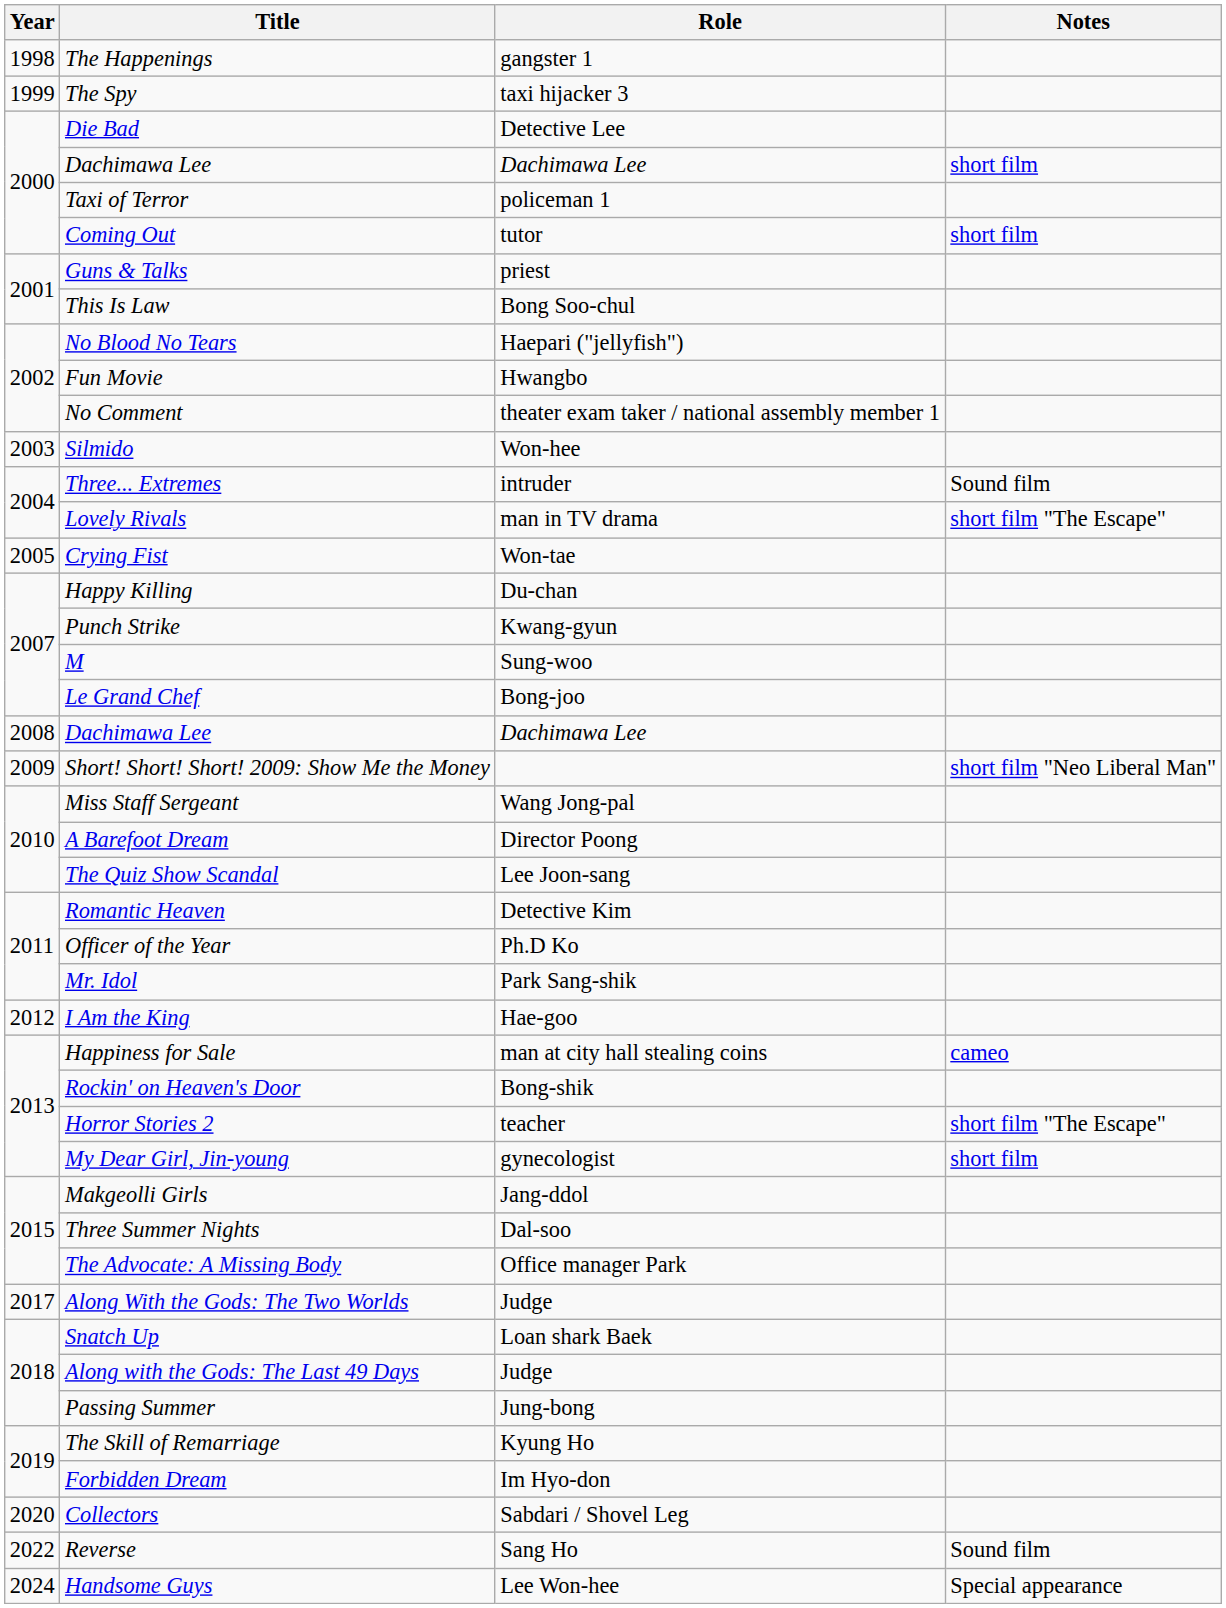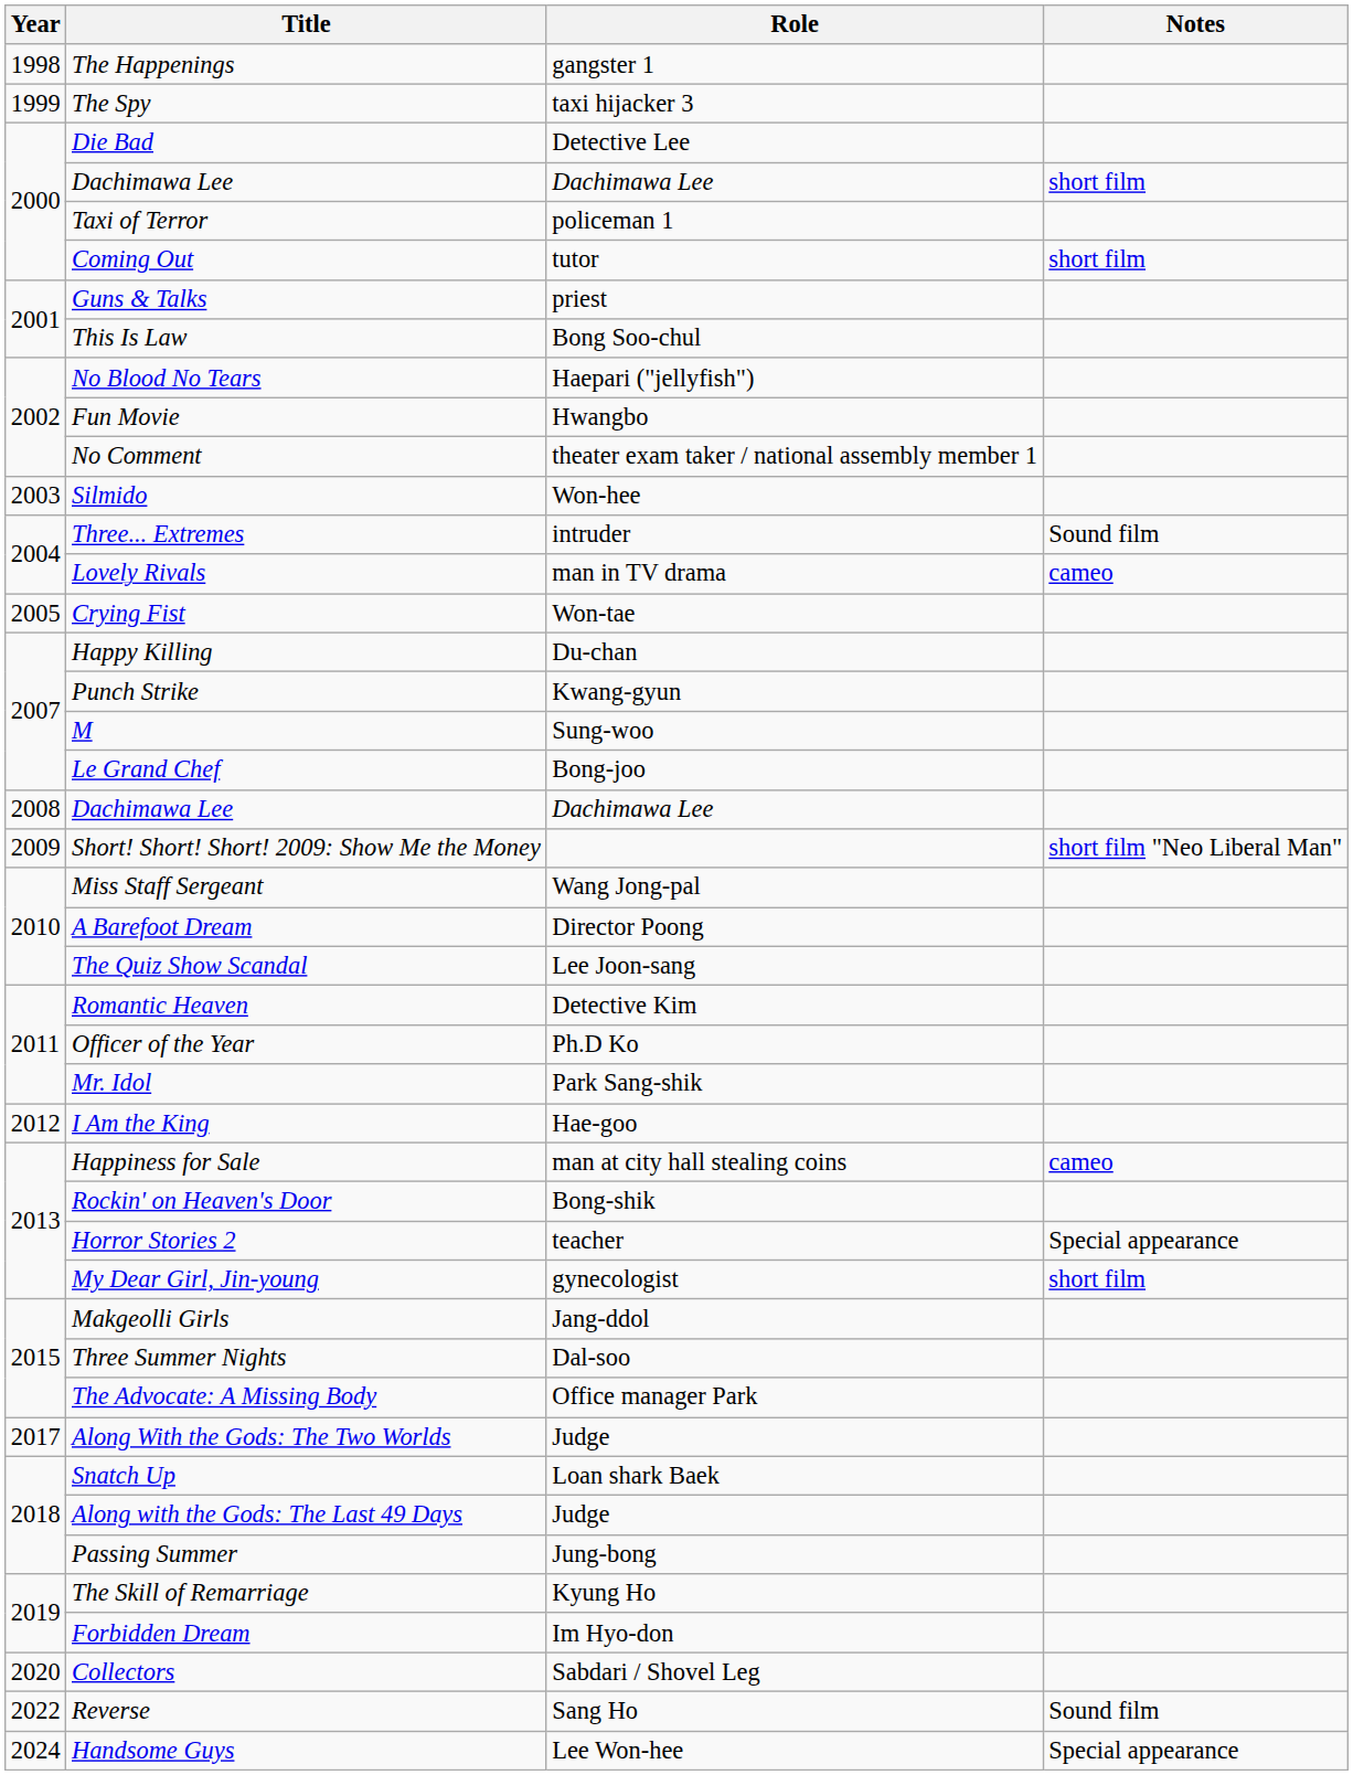 <table class="wikitable sortable">
 <tr>
 <th>Year</th>
 <th>Title</th>
 <th>Role</th>
 <th>Notes</th>
 </tr>
 <tr>
 <td>1998</td>
 <td><em>The Happenings</em></td>
 <td>gangster 1</td>
 <td></td>
 </tr>
 <tr>
 <td>1999</td>
 <td><em>The Spy</em></td>
 <td>taxi hijacker 3</td>
 <td></td>
 </tr>
 <tr>
 <td rowspan="4">2000</td>
 <td><em><a href='#'>Die Bad</a></em></td>
 <td>Detective Lee</td>
 <td></td>
 </tr>
 <tr>
 <td><em>Dachimawa Lee</em></td>
 <td><em>Dachimawa Lee</em></td>
 <td><a href='#'>short film</a></td>
 </tr>
 <tr>
 <td><em>Taxi of Terror</em></td>
 <td>policeman 1</td>
 <td></td>
 </tr>
 <tr>
 <td><a href='#'><em>Coming Out</em></a></td>
 <td>tutor</td>
 <td><a href='#'>short film</a></td>
 </tr>
 <tr>
 <td rowspan="2">2001</td>
 <td><em><a href='#'>Guns & Talks</a></em></td>
 <td>priest</td>
 <td></td>
 </tr>
 <tr>
 <td><em>This Is Law</em></td>
 <td>Bong Soo-chul</td>
 <td></td>
 </tr>
 <tr>
 <td rowspan="3">2002</td>
 <td><em><a href='#'>No Blood No Tears</a></em></td>
 <td>Haepari ("jellyfish")</td>
 <td></td>
 </tr>
 <tr>
 <td><em>Fun Movie</em></td>
 <td>Hwangbo</td>
 <td></td>
 </tr>
 <tr>
 <td><em>No Comment</em></td>
 <td>theater exam taker / national assembly member 1</td>
 </tr>
 <tr>
 <td>2003</td>
 <td><a href='#'><em>Silmido</em></a></td>
 <td>Won-hee</td>
 <td></td>
 </tr>
 <tr>
 <td rowspan="2">2004</td>
 <td><em><a href='#'>Three... Extremes</a></em></td>
 <td>intruder</td>
 <td>Sound film</td>
 </tr>
 <tr>
 <td><em><a href='#'>Lovely Rivals</a></em></td>
 <td>man in TV drama</td>
-<td><a href='#'>short film</a> "The Escape"</td>
+<td><a href='#'>cameo</a></td>
 </tr>
 <tr>
 <td>2005</td>
 <td><em><a href='#'>Crying Fist</a></em></td>
 <td>Won-tae</td>
 </tr>
 <tr>
 <td rowspan="4">2007</td>
 <td><em>Happy Killing</em></td>
 <td>Du-chan</td>
 <td></td>
 </tr>
 <tr>
 <td><em>Punch Strike</em></td>
 <td>Kwang-gyun</td>
 <td></td>
 </tr>
 <tr>
 <td><a href='#'><em>M</em></a></td>
 <td>Sung-woo</td>
 <td></td>
 </tr>
 <tr>
 <td><em><a href='#'>Le Grand Chef</a></em></td>
 <td>Bong-joo</td>
 <td></td>
 </tr>
 <tr>
 <td>2008</td>
 <td><em><a href='#'>Dachimawa Lee</a></em></td>
 <td><em>Dachimawa Lee</em></td>
 <td></td>
 </tr>
 <tr>
 <td>2009</td>
 <td><em>Short! Short! Short! 2009: Show Me the Money</em></td>
 <td><em></em></td>
 <td><a href='#'>short film</a> "Neo Liberal Man"</td>
 </tr>
 <tr>
 <td rowspan="3">2010</td>
 <td><em>Miss Staff Sergeant</em></td>
 <td>Wang Jong-pal</td>
 <td></td>
 </tr>
 <tr>
 <td><em><a href='#'>A Barefoot Dream</a></em></td>
 <td>Director Poong</td>
 <td></td>
 </tr>
 <tr>
 <td><em><a href='#'>The Quiz Show Scandal</a></em></td>
 <td>Lee Joon-sang</td>
 <td></td>
 </tr>
 <tr>
 <td rowspan="3">2011</td>
 <td><em><a href='#'>Romantic Heaven</a></em></td>
 <td>Detective Kim</td>
 <td></td>
 </tr>
 <tr>
 <td><em>Officer of the Year</em></td>
 <td>Ph.D Ko<em></em></td>
 <td></td>
 </tr>
 <tr>
 <td><em><a href='#'>Mr. Idol</a></em></td>
 <td>Park Sang-shik</td>
 <td></td>
 </tr>
 <tr>
 <td>2012</td>
 <td><em><a href='#'>I Am the King</a></em></td>
 <td>Hae-goo<em></em></td>
 <td></td>
 </tr>
 <tr>
 <td rowspan="4">2013</td>
 <td><em>Happiness for Sale</em></td>
 <td>man at city hall stealing coins</td>
 <td><a href='#'>cameo</a></td>
 </tr>
 <tr>
 <td><em><a href='#'>Rockin' on Heaven's Door</a></em></td>
 <td>Bong-shik<em></em></td>
 <td></td>
 </tr>
 <tr>
 <td><em><a href='#'>Horror Stories 2</a></em></td>
 <td>teacher</td>
-<td><a href='#'>short film</a> "The Escape"</td>
+<td>Special appearance</td>
 </tr>
 <tr>
 <td><em><a href='#'>My Dear Girl, Jin-young</a></em></td>
 <td>gynecologist</td>
 <td><a href='#'>short film</a></td>
 </tr>
 <tr>
 <td rowspan="3">2015</td>
 <td><em>Makgeolli Girls</em></td>
 <td>Jang-ddol</td>
 <td></td>
 </tr>
 <tr>
 <td><em>Three Summer Nights</em></td>
 <td>Dal-soo</td>
 <td></td>
 </tr>
 <tr>
 <td><em><a href='#'>The Advocate: A Missing Body</a></em></td>
 <td>Office manager Park</td>
 <td></td>
 </tr>
 <tr>
 <td>2017</td>
 <td><em><a href='#'>Along With the Gods: The Two Worlds</a></em></td>
 <td>Judge</td>
 <td></td>
 </tr>
 <tr>
 <td rowspan="3">2018</td>
 <td><em><a href='#'>Snatch Up</a></em></td>
 <td>Loan shark Baek</td>
 <td></td>
 </tr>
 <tr>
 <td><em><a href='#'>Along with the Gods: The Last 49 Days</a></em></td>
 <td>Judge</td>
 <td></td>
 </tr>
 <tr>
 <td><em>Passing Summer</em></td>
 <td>Jung-bong</td>
 <td></td>
 </tr>
 <tr>
 <td rowspan="2">2019</td>
 <td><em>The Skill of Remarriage</em></td>
 <td>Kyung Ho</td>
 <td></td>
 </tr>
 <tr>
 <td><em><a href='#'>Forbidden Dream</a></em></td>
 <td>Im Hyo-don<em></em></td>
 <td></td>
 </tr>
 <tr>
 <td>2020</td>
 <td><a href='#'><em>Collectors</em></a></td>
 <td>Sabdari / Shovel Leg<em></em></td>
 <td></td>
 </tr>
 <tr>
 <td>2022</td>
 <td><em>Reverse</em></td>
 <td>Sang Ho<em></em></td>
 <td>Sound film</td>
 </tr>
 <tr>
 <td>2024</td>
 <td><em><a href='#'>Handsome Guys</a></em></td>
 <td>Lee Won-hee</td>
 <td>Special appearance</td>
 </tr>
 </table>
